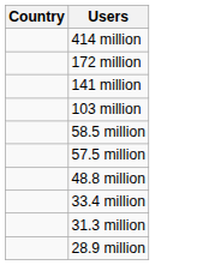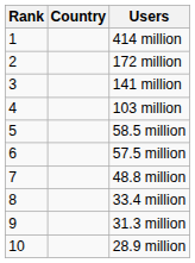 <table class="wikitable">
 <tr>
+<th>Rank</th>
 <th>Country</th>
 <th>Users</th>
 </tr>
 <tr>
+<td>1</td>
 <td></td>
 <td>414 million</td>
 </tr>
 <tr>
+<td>2</td>
 <td></td>
 <td>172 million</td>
 </tr>
 <tr>
+<td>3</td>
 <td></td>
 <td>141 million</td>
 </tr>
 <tr>
+<td>4</td>
 <td></td>
 <td>103 million</td>
 </tr>
 <tr>
+<td>5</td>
 <td></td>
 <td>58.5 million</td>
 </tr>
 <tr>
+<td>6</td>
 <td></td>
 <td>57.5 million</td>
 </tr>
 <tr>
+<td>7</td>
 <td></td>
 <td>48.8 million</td>
 </tr>
 <tr>
+<td>8</td>
 <td></td>
 <td>33.4 million</td>
 </tr>
 <tr>
+<td>9</td>
 <td></td>
 <td>31.3 million</td>
 </tr>
 <tr>
+<td>10</td>
 <td></td>
 <td>28.9 million</td>
 </tr>
 </table>
